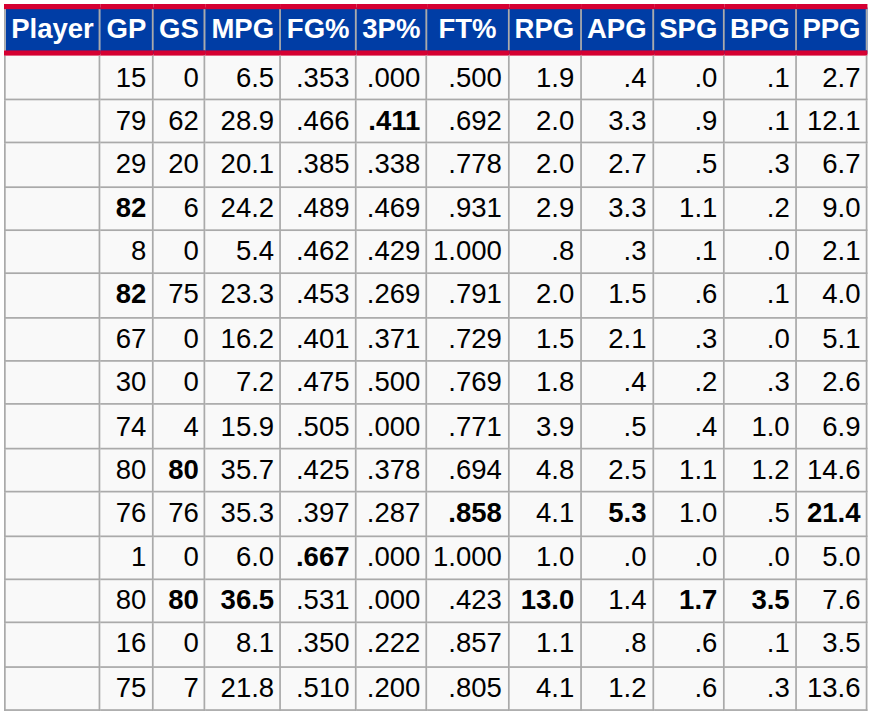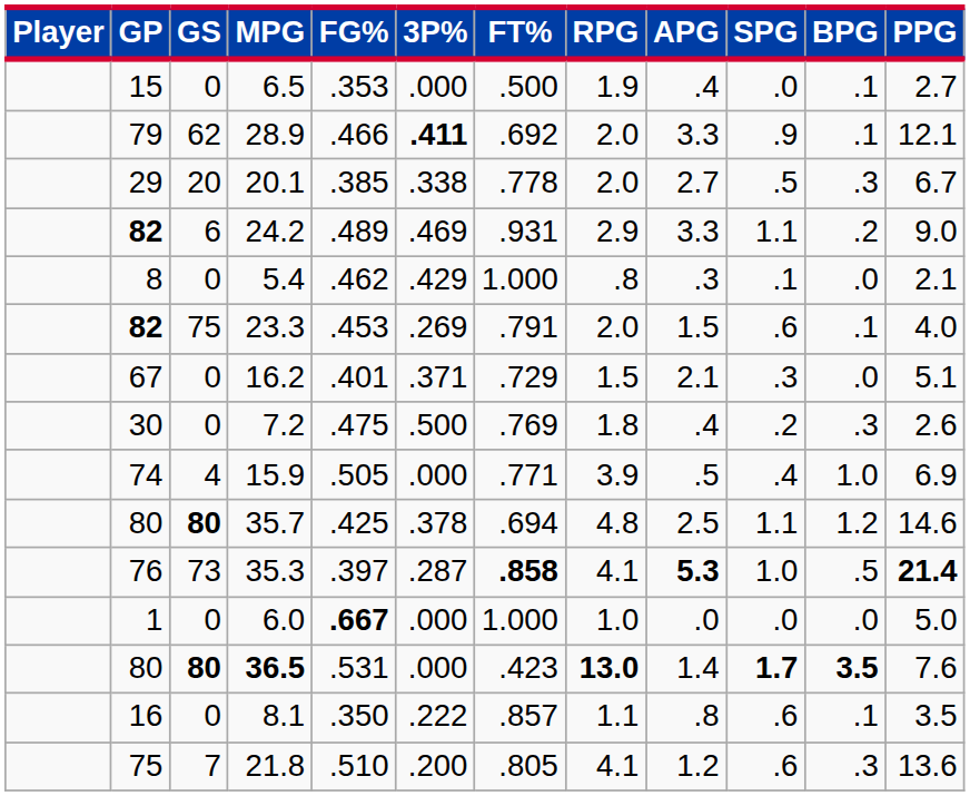 <table class="wikitable sortable" style="text-align:right;">
 <tr>
 <th style="background:#003DA5; color:#FFFFFF; border-top:#D50032 3px solid; border-bottom:#D50032 3px solid;">Player</th>
 <th style="background:#003DA5; color:#FFFFFF; border-top:#D50032 3px solid; border-bottom:#D50032 3px solid;">GP</th>
 <th style="background:#003DA5; color:#FFFFFF; border-top:#D50032 3px solid; border-bottom:#D50032 3px solid;">GS</th>
 <th style="background:#003DA5; color:#FFFFFF; border-top:#D50032 3px solid; border-bottom:#D50032 3px solid;">MPG</th>
 <th style="background:#003DA5; color:#FFFFFF; border-top:#D50032 3px solid; border-bottom:#D50032 3px solid;">FG%</th>
 <th style="background:#003DA5; color:#FFFFFF; border-top:#D50032 3px solid; border-bottom:#D50032 3px solid;">3P%</th>
 <th style="background:#003DA5; color:#FFFFFF; border-top:#D50032 3px solid; border-bottom:#D50032 3px solid;">FT%</th>
 <th style="background:#003DA5; color:#FFFFFF; border-top:#D50032 3px solid; border-bottom:#D50032 3px solid;">RPG</th>
 <th style="background:#003DA5; color:#FFFFFF; border-top:#D50032 3px solid; border-bottom:#D50032 3px solid;">APG</th>
 <th style="background:#003DA5; color:#FFFFFF; border-top:#D50032 3px solid; border-bottom:#D50032 3px solid;">SPG</th>
 <th style="background:#003DA5; color:#FFFFFF; border-top:#D50032 3px solid; border-bottom:#D50032 3px solid;">BPG</th>
 <th style="background:#003DA5; color:#FFFFFF; border-top:#D50032 3px solid; border-bottom:#D50032 3px solid;">PPG</th>
 </tr>
 <tr>
 <td></td>
 <td>15</td>
 <td>0</td>
 <td>6.5</td>
 <td>.353</td>
 <td>.000</td>
 <td>.500</td>
 <td>1.9</td>
 <td>.4</td>
 <td>.0</td>
 <td>.1</td>
 <td>2.7</td>
 </tr>
 <tr>
 <td></td>
 <td>79</td>
 <td>62</td>
 <td>28.9</td>
 <td>.466</td>
 <td><strong>.411</strong></td>
 <td>.692</td>
 <td>2.0</td>
 <td>3.3</td>
 <td>.9</td>
 <td>.1</td>
 <td>12.1</td>
 </tr>
 <tr>
 <td></td>
 <td>29</td>
 <td>20</td>
 <td>20.1</td>
 <td>.385</td>
 <td>.338</td>
 <td>.778</td>
 <td>2.0</td>
 <td>2.7</td>
 <td>.5</td>
 <td>.3</td>
 <td>6.7</td>
 </tr>
 <tr>
 <td></td>
 <td><strong>82</strong></td>
 <td>6</td>
 <td>24.2</td>
 <td>.489</td>
 <td>.469</td>
 <td>.931</td>
 <td>2.9</td>
 <td>3.3</td>
 <td>1.1</td>
 <td>.2</td>
 <td>9.0</td>
 </tr>
 <tr>
 <td></td>
 <td>8</td>
 <td>0</td>
 <td>5.4</td>
 <td>.462</td>
 <td>.429</td>
 <td>1.000</td>
 <td>.8</td>
 <td>.3</td>
 <td>.1</td>
 <td>.0</td>
 <td>2.1</td>
 </tr>
 <tr>
 <td></td>
 <td><strong>82</strong></td>
 <td>75</td>
 <td>23.3</td>
 <td>.453</td>
 <td>.269</td>
 <td>.791</td>
 <td>2.0</td>
 <td>1.5</td>
 <td>.6</td>
 <td>.1</td>
 <td>4.0</td>
 </tr>
 <tr>
 <td></td>
 <td>67</td>
 <td>0</td>
 <td>16.2</td>
 <td>.401</td>
 <td>.371</td>
 <td>.729</td>
 <td>1.5</td>
 <td>2.1</td>
 <td>.3</td>
 <td>.0</td>
 <td>5.1</td>
 </tr>
 <tr>
 <td></td>
 <td>30</td>
 <td>0</td>
 <td>7.2</td>
 <td>.475</td>
 <td>.500</td>
 <td>.769</td>
 <td>1.8</td>
 <td>.4</td>
 <td>.2</td>
 <td>.3</td>
 <td>2.6</td>
 </tr>
 <tr>
 <td></td>
 <td>74</td>
 <td>4</td>
 <td>15.9</td>
 <td>.505</td>
 <td>.000</td>
 <td>.771</td>
 <td>3.9</td>
 <td>.5</td>
 <td>.4</td>
 <td>1.0</td>
 <td>6.9</td>
 </tr>
 <tr>
 <td></td>
 <td>80</td>
 <td><strong>80</strong></td>
 <td>35.7</td>
 <td>.425</td>
 <td>.378</td>
 <td>.694</td>
 <td>4.8</td>
 <td>2.5</td>
 <td>1.1</td>
 <td>1.2</td>
 <td>14.6</td>
 </tr>
 <tr>
 <td></td>
 <td>76</td>
-<td>76</td>
+<td>73</td>
 <td>35.3</td>
 <td>.397</td>
 <td>.287</td>
 <td><strong>.858</strong></td>
 <td>4.1</td>
 <td><strong>5.3</strong></td>
 <td>1.0</td>
 <td>.5</td>
 <td><strong>21.4</strong></td>
 </tr>
 <tr>
 <td></td>
 <td>1</td>
 <td>0</td>
 <td>6.0</td>
 <td><strong>.667</strong></td>
 <td>.000</td>
 <td>1.000</td>
 <td>1.0</td>
 <td>.0</td>
 <td>.0</td>
 <td>.0</td>
 <td>5.0</td>
 </tr>
 <tr>
 <td></td>
 <td>80</td>
 <td><strong>80</strong></td>
 <td><strong>36.5</strong></td>
 <td>.531</td>
 <td>.000</td>
 <td>.423</td>
 <td><strong>13.0</strong></td>
 <td>1.4</td>
 <td><strong>1.7</strong></td>
 <td><strong>3.5</strong></td>
 <td>7.6</td>
 </tr>
 <tr>
 <td></td>
 <td>16</td>
 <td>0</td>
 <td>8.1</td>
 <td>.350</td>
 <td>.222</td>
 <td>.857</td>
 <td>1.1</td>
 <td>.8</td>
 <td>.6</td>
 <td>.1</td>
 <td>3.5</td>
 </tr>
 <tr>
 <td></td>
 <td>75</td>
 <td>7</td>
 <td>21.8</td>
 <td>.510</td>
 <td>.200</td>
 <td>.805</td>
 <td>4.1</td>
 <td>1.2</td>
 <td>.6</td>
 <td>.3</td>
 <td>13.6</td>
 </tr>
 </table>
